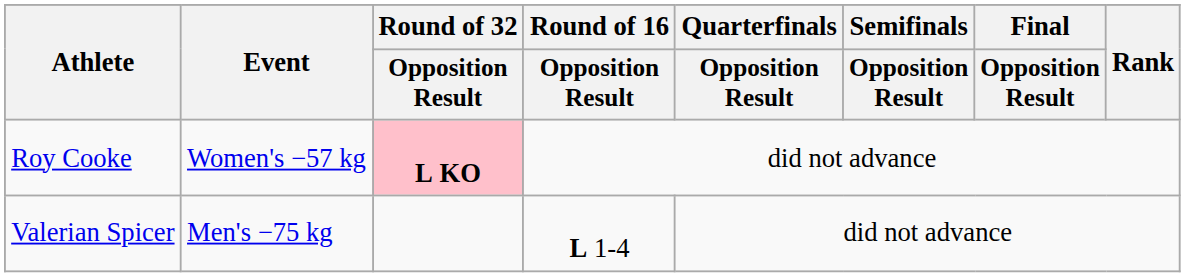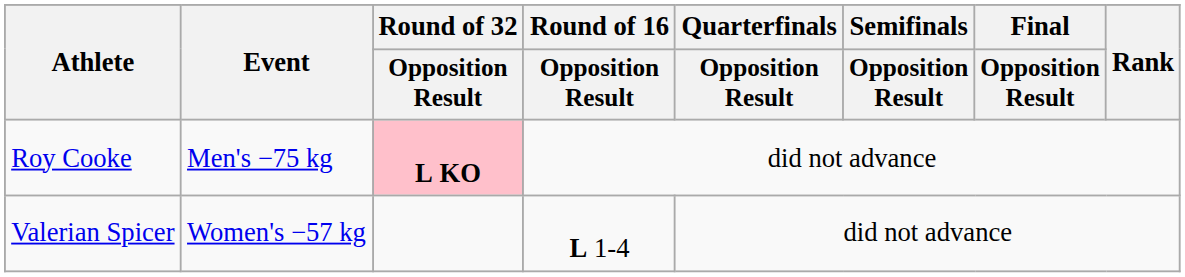 <table class="wikitable" style="font-size:90%;">
 <tr>
 <th rowspan=2>Athlete</th>
 <th rowspan=2>Event</th>
 <th>Round of 32</th>
 <th>Round of 16</th>
 <th>Quarterfinals</th>
 <th>Semifinals</th>
 <th>Final</th>
 <th rowspan=2>Rank</th>
 </tr>
 <tr style="font-size:95%">
 <th>Opposition<br>Result</th>
 <th>Opposition<br>Result</th>
 <th>Opposition<br>Result</th>
 <th>Opposition<br>Result</th>
 <th>Opposition<br>Result</th>
 </tr>
 <tr align=center>
 <td align=left><a href='#'>Roy Cooke</a></td>
-<td align=left><a href='#'>Women's −57 kg</a></td>
+<td align=left><a href='#'>Men's −75 kg</a></td>
 <td style="background: pink;"><br> <strong>L</strong> <strong>KO</strong></td>
 <td Colspan=5>did not advance</td>
 </tr>
 <tr align=center>
 <td align=left><a href='#'>Valerian Spicer</a></td>
-<td align=left><a href='#'>Men's −75 kg</a></td>
+<td align=left><a href='#'>Women's −57 kg</a></td>
 <td></td>
 <td><br> <strong>L</strong> 1-4</td>
 <td Colspan=4>did not advance</td>
 </tr>
 </table>
